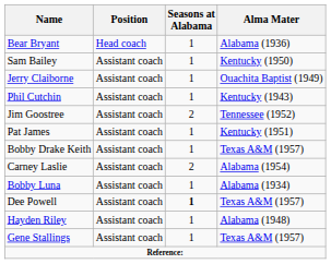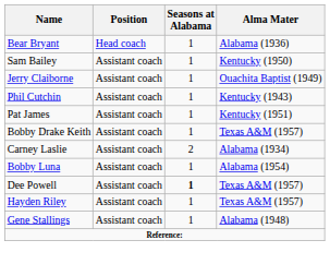 <table class="wikitable" border="1" style="font-size:90%;">
 <tr>
 <th>Name</th>
 <th>Position</th>
 <th>Seasons at<br>Alabama</th>
 <th>Alma Mater</th>
 </tr>
 <tr>
 <td><a href='#'>Bear Bryant</a></td>
 <td><a href='#'>Head coach</a></td>
 <td align=center>1</td>
 <td><a href='#'>Alabama</a> (1936)</td>
 </tr>
 <tr>
 <td>Sam Bailey</td>
 <td>Assistant coach</td>
 <td align=center>1</td>
 <td><a href='#'>Kentucky</a> (1950)</td>
 </tr>
 <tr>
 <td><a href='#'>Jerry Claiborne</a></td>
 <td>Assistant coach</td>
 <td align=center>1</td>
 <td><a href='#'>Ouachita Baptist</a> (1949)</td>
 </tr>
 <tr>
 <td><a href='#'>Phil Cutchin</a></td>
 <td>Assistant coach</td>
 <td align=center>1</td>
 <td><a href='#'>Kentucky</a> (1943)</td>
 </tr>
 <tr>
-<td>Jim Goostree</td>
-<td>Assistant coach</td>
-<td align=center>2</td>
-<td><a href='#'>Tennessee</a> (1952)</td>
-</tr>
-<tr>
 <td>Pat James</td>
 <td>Assistant coach</td>
 <td align=center>1</td>
 <td><a href='#'>Kentucky</a> (1951)</td>
 </tr>
 <tr>
 <td>Bobby Drake Keith</td>
 <td>Assistant coach</td>
 <td align=center>1</td>
 <td><a href='#'>Texas A&M</a> (1957)</td>
 </tr>
 <tr>
 <td>Carney Laslie</td>
 <td>Assistant coach</td>
 <td align=center>2</td>
-<td><a href='#'>Alabama</a> (1954)</td>
+<td><a href='#'>Alabama</a> (1934)</td>
 </tr>
 <tr>
 <td><a href='#'>Bobby Luna</a></td>
 <td>Assistant coach</td>
 <td align=center>1</td>
-<td><a href='#'>Alabama</a> (1934)</td>
+<td><a href='#'>Alabama</a> (1954)</td>
 </tr>
 <tr>
 <td>Dee Powell</td>
 <td>Assistant coach</td>
 <td align=center><strong>1</strong></td>
 <td><a href='#'>Texas A&M</a> (1957)</td>
 </tr>
 <tr>
 <td><a href='#'>Hayden Riley</a></td>
 <td>Assistant coach</td>
 <td align=center>1</td>
-<td><a href='#'>Alabama</a>  (1948)</td>
+<td><a href='#'>Texas A&M</a> (1957)</td>
 </tr>
 <tr>
 <td><a href='#'>Gene Stallings</a></td>
 <td>Assistant coach</td>
 <td align=center>1</td>
-<td><a href='#'>Texas A&M</a> (1957)</td>
+<td><a href='#'>Alabama</a>  (1948)</td>
 </tr>
 <tr>
 <td colspan="4" style="font-size: 8pt" align="center"><strong>Reference:</strong></td>
 </tr>
 </table>
